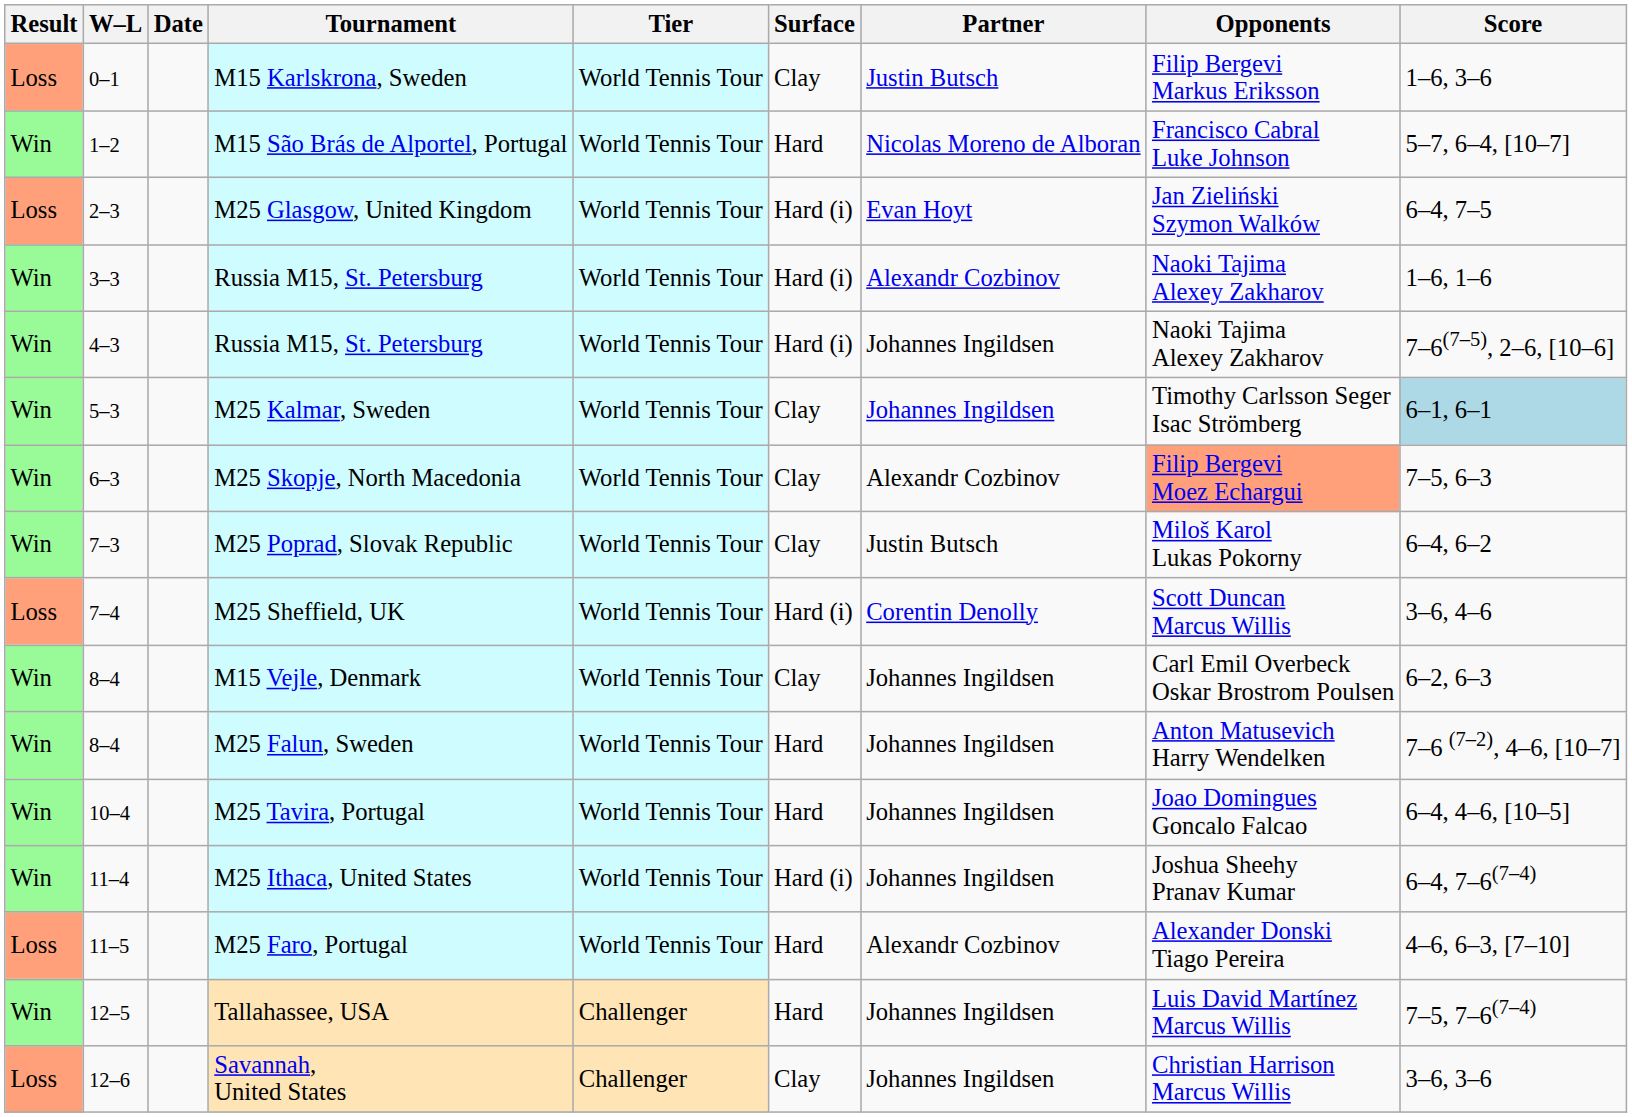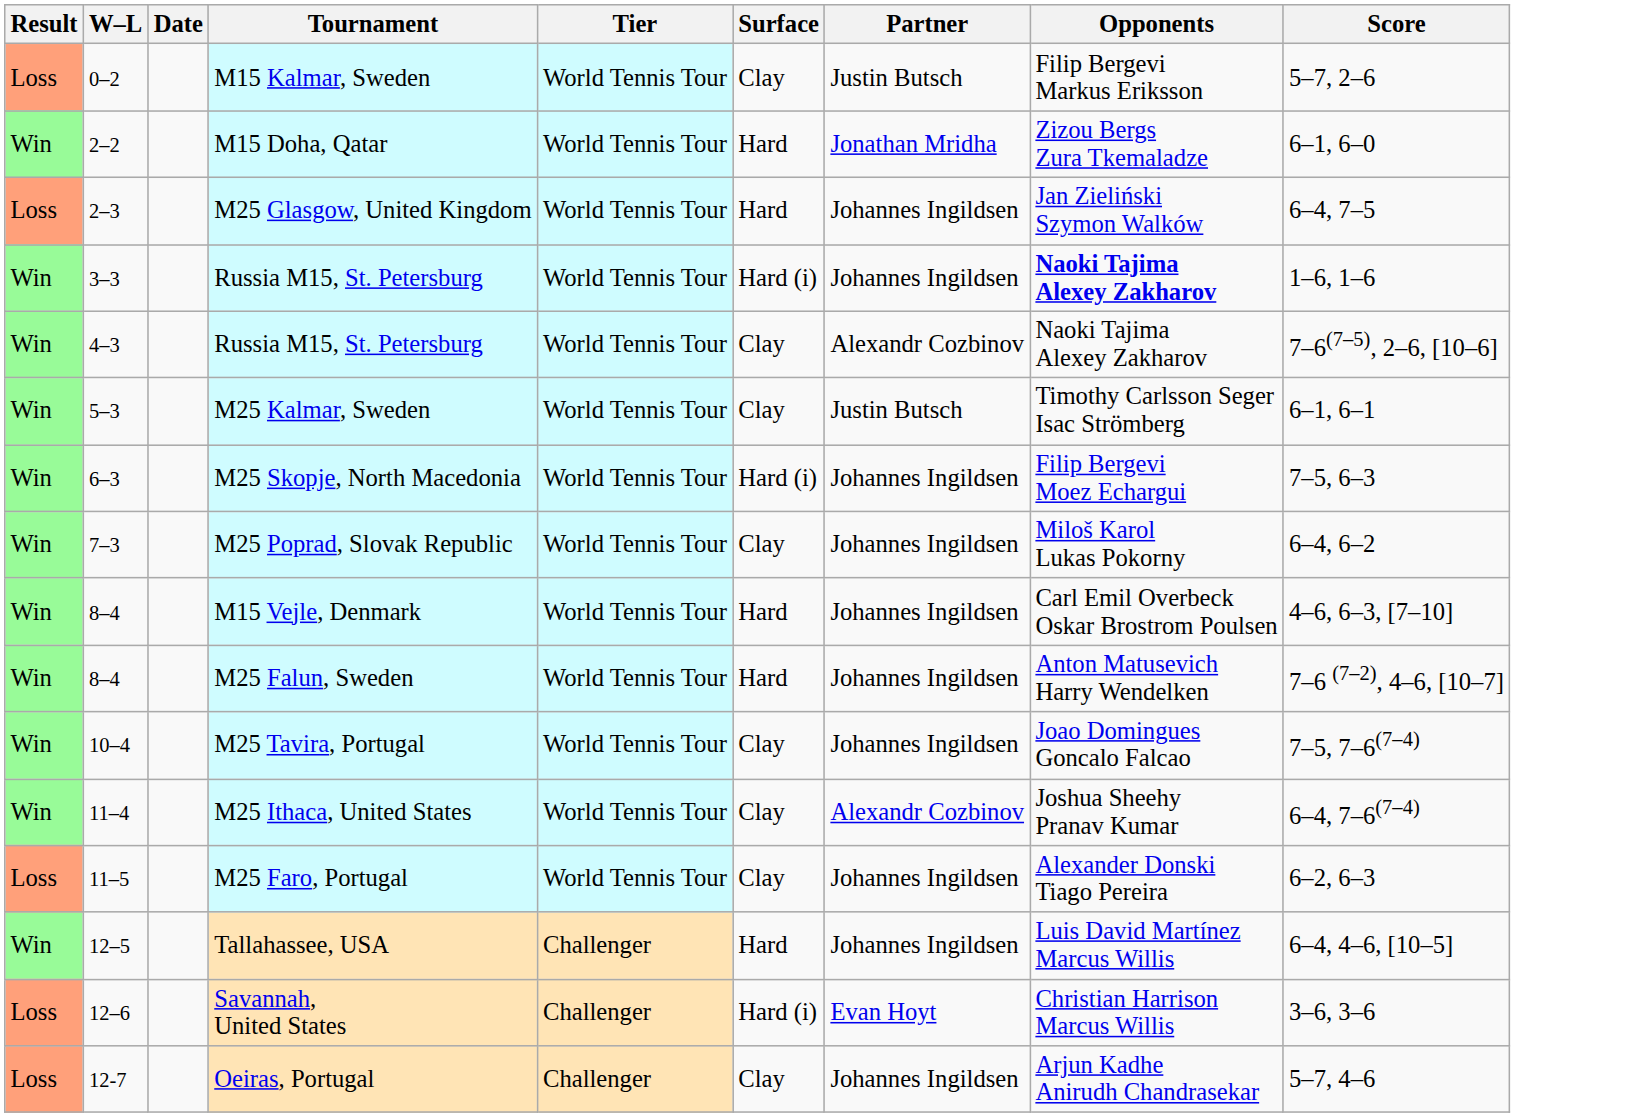 <table class="sortable wikitable">
 <tr>
 <th>Result</th>
 <th class="unsortable">W–L</th>
 <th>Date</th>
 <th>Tournament</th>
 <th>Tier</th>
 <th>Surface</th>
 <th>Partner</th>
 <th>Opponents</th>
 <th class="unsortable">Score</th>
 </tr>
 <tr>
 <td bgcolor=FFA07A>Loss</td>
-<td><small>0–1</small></td>
+<td><small>0–2</small></td>
 <td></td>
-<td style="background:#cffcff;"> M15 <a href='#'>Karlskrona</a>, Sweden</td>
+<td style="background:#cffcff;"> M15 <a href='#'>Kalmar</a>, Sweden</td>
 <td style="background:#cffcff;">World Tennis Tour</td>
 <td>Clay</td>
-<td> <a href='#'>Justin Butsch</a></td>
-<td> <a href='#'>Filip Bergevi</a> <br> <a href='#'>Markus Eriksson</a></td>
-<td>1–6, 3–6</td>
+<td> Justin Butsch</td>
+<td> Filip Bergevi <br> Markus Eriksson</td>
+<td>5–7, 2–6</td>
 </tr>
 <tr>
 <td bgcolor=98FB98>Win</td>
-<td><small>1–2</small></td>
+<td><small>2–2</small></td>
 <td></td>
-<td style=background:#cffcff>  M15 <a href='#'>São Brás de Alportel</a>, Portugal</td>
-<td style=background:#cffcff>World Tennis Tour</td>
+<td style="background:#cffcff;"> M15 Doha, Qatar</td>
+<td style="background:#cffcff;">World Tennis Tour</td>
 <td>Hard</td>
-<td> <a href='#'>Nicolas Moreno de Alboran</a></td>
-<td> <a href='#'>Francisco Cabral</a> <br> <a href='#'>Luke Johnson</a></td>
-<td>5–7, 6–4, [10–7]</td>
+<td> <a href='#'>Jonathan Mridha</a></td>
+<td> <a href='#'>Zizou Bergs</a><br> <a href='#'>Zura Tkemaladze</a></td>
+<td>6–1, 6–0</td>
 </tr>
 <tr>
 <td bgcolor=FFA07A>Loss</td>
 <td><small>2–3</small></td>
 <td></td>
 <td style="background:#cffcff;"> M25 <a href='#'>Glasgow</a>, United Kingdom</td>
 <td style="background:#cffcff;">World Tennis Tour</td>
-<td>Hard (i)</td>
-<td> <a href='#'>Evan Hoyt</a></td>
+<td>Hard</td>
+<td> Johannes Ingildsen</td>
 <td> <a href='#'>Jan Zieliński</a>  <br> <a href='#'>Szymon Walków</a></td>
 <td>6–4, 7–5</td>
 </tr>
 <tr>
 <td bgcolor=98FB98>Win</td>
 <td><small>3–3</small></td>
 <td></td>
 <td style="background:#cffcff;"> Russia M15, <a href='#'>St. Petersburg</a></td>
 <td style="background:#cffcff;">World Tennis Tour</td>
 <td>Hard (i)</td>
-<td> <a href='#'>Alexandr Cozbinov</a></td>
-<td> <a href='#'>Naoki Tajima</a><br> <a href='#'>Alexey Zakharov</a></td>
+<td> Johannes Ingildsen</td>
+<td><strong> <a href='#'>Naoki Tajima</a><br> <a href='#'>Alexey Zakharov</a></strong></td>
 <td>1–6, 1–6</td>
 </tr>
 <tr>
 <td bgcolor=98FB98>Win</td>
 <td><small>4–3</small></td>
 <td></td>
 <td style="background:#cffcff;"> Russia M15, <a href='#'>St. Petersburg</a></td>
 <td style="background:#cffcff;">World Tennis Tour</td>
-<td>Hard (i)</td>
-<td> Johannes Ingildsen</td>
+<td>Clay</td>
+<td> Alexandr Cozbinov</td>
 <td> Naoki Tajima<br> Alexey Zakharov</td>
 <td>7–6<sup>(7–5)</sup>, 2–6, [10–6]</td>
 </tr>
 <tr>
 <td bgcolor=98FB98>Win</td>
 <td><small>5–3</small></td>
 <td></td>
 <td style="background:#cffcff;"> M25 <a href='#'>Kalmar</a>, Sweden</td>
 <td style="background:#cffcff;">World Tennis Tour</td>
 <td>Clay</td>
-<td> <a href='#'>Johannes Ingildsen</a></td>
+<td> Justin Butsch</td>
 <td> Timothy Carlsson Seger<br> Isac Strömberg</td>
-<td style="background: lightblue;">6–1, 6–1</td>
+<td>6–1, 6–1</td>
 </tr>
 <tr>
 <td bgcolor=98FB98>Win</td>
 <td><small>6–3</small></td>
 <td></td>
 <td style="background:#cffcff;"> M25 <a href='#'>Skopje</a>, North Macedonia</td>
 <td style="background:#cffcff;">World Tennis Tour</td>
-<td>Clay</td>
-<td> Alexandr Cozbinov</td>
-<td style="background: lightsalmon;"> <a href='#'>Filip Bergevi</a><br> <a href='#'>Moez Echargui</a></td>
+<td>Hard (i)</td>
+<td> Johannes Ingildsen</td>
+<td> <a href='#'>Filip Bergevi</a><br> <a href='#'>Moez Echargui</a></td>
 <td>7–5, 6–3</td>
 </tr>
 <tr>
 <td bgcolor=98FB98>Win</td>
 <td><small>7–3</small></td>
 <td></td>
 <td style="background:#cffcff;"> M25 <a href='#'>Poprad</a>, Slovak Republic</td>
 <td style="background:#cffcff;">World Tennis Tour</td>
 <td>Clay</td>
-<td> Justin Butsch</td>
+<td> Johannes Ingildsen</td>
 <td> <a href='#'>Miloš Karol</a><br> Lukas Pokorny</td>
 <td>6–4, 6–2</td>
-</tr>
-<tr>
-<td bgcolor=FFA07A>Loss</td>
-<td><small>7–4</small></td>
-<td></td>
-<td style="background:#cffcff;"> M25 Sheffield, UK</td>
-<td style="background:#cffcff;">World Tennis Tour</td>
-<td>Hard (i)</td>
-<td> <a href='#'>Corentin Denolly</a></td>
-<td> <a href='#'>Scott Duncan</a><br> <a href='#'>Marcus Willis</a></td>
-<td>3–6, 4–6</td>
 </tr>
 <tr>
 <td bgcolor=98FB98>Win</td>
 <td><small>8–4</small></td>
 <td></td>
 <td style="background:#cffcff;"> M15 <a href='#'>Vejle</a>, Denmark</td>
 <td style="background:#cffcff;">World Tennis Tour</td>
-<td>Clay</td>
+<td>Hard</td>
 <td> Johannes Ingildsen</td>
 <td> Carl Emil Overbeck<br> Oskar Brostrom Poulsen</td>
-<td>6–2, 6–3</td>
+<td>4–6, 6–3, [7–10]</td>
 </tr>
 <tr>
 <td bgcolor=98FB98>Win</td>
 <td><small>8–4</small></td>
 <td></td>
 <td style="background:#cffcff;"> M25 <a href='#'>Falun</a>, Sweden</td>
 <td style="background:#cffcff;">World Tennis Tour</td>
 <td>Hard</td>
 <td> Johannes Ingildsen</td>
 <td> <a href='#'>Anton Matusevich</a> <br> Harry Wendelken</td>
 <td>7–6 <sup>(7–2)</sup>, 4–6, [10–7]</td>
 </tr>
 <tr>
 <td bgcolor=98FB98>Win</td>
 <td><small>10–4</small></td>
 <td></td>
 <td style="background:#cffcff;"> M25 <a href='#'>Tavira</a>, Portugal</td>
 <td style="background:#cffcff;">World Tennis Tour</td>
-<td>Hard</td>
+<td>Clay</td>
 <td> Johannes Ingildsen</td>
 <td> <a href='#'>Joao Domingues</a> <br> Goncalo Falcao</td>
-<td>6–4, 4–6, [10–5]</td>
+<td>7–5, 7–6<sup>(7–4)</sup></td>
 </tr>
 <tr>
 <td bgcolor=98FB98>Win</td>
 <td><small>11–4</small></td>
 <td></td>
 <td style="background:#cffcff;"> M25 <a href='#'>Ithaca</a>, United States</td>
 <td style="background:#cffcff;">World Tennis Tour</td>
-<td>Hard (i)</td>
-<td> Johannes Ingildsen</td>
+<td>Clay</td>
+<td> <a href='#'>Alexandr Cozbinov</a></td>
 <td> Joshua Sheehy <br> Pranav Kumar</td>
 <td>6–4, 7–6<sup>(7–4)</sup></td>
 </tr>
 <tr>
 <td bgcolor=#FFA07A>Loss</td>
 <td><small>11–5</small></td>
 <td></td>
 <td style="background:#cffcff;">  M25 <a href='#'>Faro</a>, Portugal</td>
 <td style="background:#cffcff;">World Tennis Tour</td>
-<td>Hard</td>
-<td> Alexandr Cozbinov</td>
+<td>Clay</td>
+<td> Johannes Ingildsen</td>
 <td> <a href='#'>Alexander Donski</a><br> Tiago Pereira</td>
-<td>4–6, 6–3, [7–10]</td>
+<td>6–2, 6–3</td>
 </tr>
 <tr>
 <td style="background:#98fb98;">Win</td>
 <td><small>12–5</small></td>
 <td><a href='#'></a></td>
 <td style="background:moccasin;"> Tallahassee, USA</td>
 <td style="background:moccasin;">Challenger</td>
 <td>Hard</td>
 <td> Johannes Ingildsen</td>
 <td> <a href='#'>Luis David Martínez</a> <br><a href='#'>Marcus Willis</a></td>
-<td>7–5, 7–6<sup>(7–4)</sup></td>
+<td>6–4, 4–6, [10–5]</td>
 </tr>
 <tr>
 <td bgcolor=FFA07A>Loss</td>
 <td><small>12–6</small></td>
 <td><a href='#'></a></td>
 <td style="background:moccasin;"> <a href='#'>Savannah</a>, <br> United States</td>
 <td style="background:moccasin;">Challenger</td>
-<td>Clay</td>
-<td> Johannes Ingildsen</td>
+<td>Hard (i)</td>
+<td> <a href='#'>Evan Hoyt</a></td>
 <td> <a href='#'>Christian Harrison</a> <br><a href='#'>Marcus Willis</a></td>
 <td>3–6, 3–6</td>
 </tr>
+<tr>
+<td bgcolor=FFA07A>Loss</td>
+<td><small>12-7</small></td>
+<td><a href='#'></a></td>
+<td style="background:moccasin;"> <a href='#'>Oeiras</a>, Portugal</td>
+<td style="background:moccasin;">Challenger</td>
+<td>Clay</td>
+<td> Johannes Ingildsen</td>
+<td> <a href='#'>Arjun Kadhe</a><br> <a href='#'>Anirudh Chandrasekar</a></td>
+<td>5–7, 4–6</td>
+</tr>
 </table>
